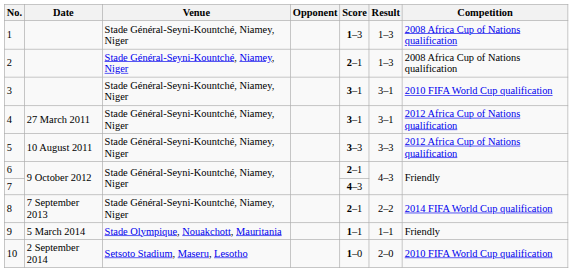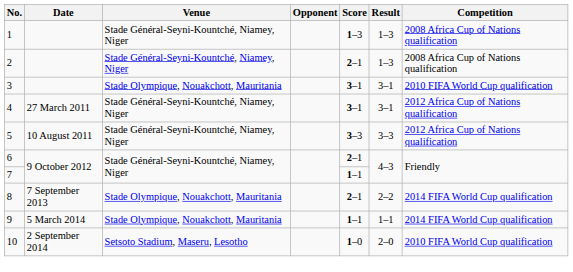 <table class="wikitable sortable">
 <tr>
 <th scope="col">No.</th>
 <th scope="col">Date</th>
 <th scope="col">Venue</th>
 <th scope="col">Opponent</th>
 <th scope="col">Score</th>
 <th scope="col">Result</th>
 <th scope="col">Competition</th>
 </tr>
 <tr>
 <td>1</td>
 <td></td>
 <td>Stade Général-Seyni-Kountché, Niamey, Niger</td>
 <td></td>
 <td align=center><strong>1</strong>–3</td>
 <td align=center>1–3</td>
 <td><a href='#'>2008 Africa Cup of Nations qualification</a></td>
 </tr>
 <tr>
 <td>2</td>
 <td></td>
 <td><a href='#'>Stade Général-Seyni-Kountché</a>, <a href='#'>Niamey</a>, <a href='#'>Niger</a></td>
 <td></td>
 <td align=center><strong>2</strong>–1</td>
 <td align=center>1–3</td>
 <td>2008 Africa Cup of Nations qualification</td>
 </tr>
 <tr>
 <td>3</td>
 <td></td>
-<td>Stade Général-Seyni-Kountché, Niamey, Niger</td>
+<td><a href='#'>Stade Olympique</a>, <a href='#'>Nouakchott</a>, <a href='#'>Mauritania</a></td>
 <td></td>
 <td align=center><strong>3</strong>–1</td>
 <td align=center>3–1</td>
 <td><a href='#'>2010 FIFA World Cup qualification</a></td>
 </tr>
 <tr>
 <td>4</td>
 <td>27 March 2011</td>
 <td>Stade Général-Seyni-Kountché, Niamey, Niger</td>
 <td></td>
 <td align=center><strong>3</strong>–1</td>
 <td align=center>3–1</td>
 <td><a href='#'>2012 Africa Cup of Nations qualification</a></td>
 </tr>
 <tr>
 <td>5</td>
 <td>10 August 2011</td>
 <td>Stade Général-Seyni-Kountché, Niamey, Niger</td>
 <td></td>
 <td align=center><strong>3</strong>–3</td>
 <td align=center>3–3</td>
 <td><a href='#'>2012 Africa Cup of Nations qualification</a></td>
 </tr>
 <tr>
 <td>6</td>
 <td rowspan="2">9 October 2012</td>
 <td rowspan="2">Stade Général-Seyni-Kountché, Niamey, Niger</td>
 <td rowspan="2"></td>
 <td align=center><strong>2</strong>–1</td>
 <td rowspan="2" style="text-align:center">4–3</td>
 <td rowspan="2">Friendly</td>
 </tr>
 <tr>
 <td>7</td>
-<td align=center><strong>4</strong>–3</td>
+<td align=center><strong>1</strong>–1</td>
 </tr>
 <tr>
 <td>8</td>
 <td>7 September 2013</td>
-<td>Stade Général-Seyni-Kountché, Niamey, Niger</td>
+<td><a href='#'>Stade Olympique</a>, <a href='#'>Nouakchott</a>, <a href='#'>Mauritania</a></td>
 <td></td>
 <td align=center><strong>2</strong>–1</td>
 <td align=center>2–2</td>
 <td><a href='#'>2014 FIFA World Cup qualification</a></td>
 </tr>
 <tr>
 <td>9</td>
 <td>5 March 2014</td>
 <td><a href='#'>Stade Olympique</a>, <a href='#'>Nouakchott</a>, <a href='#'>Mauritania</a></td>
 <td></td>
 <td align=center><strong>1</strong>–1</td>
 <td align=center>1–1</td>
-<td>Friendly</td>
+<td><a href='#'>2014 FIFA World Cup qualification</a></td>
 </tr>
 <tr>
 <td>10</td>
 <td>2 September 2014</td>
 <td><a href='#'>Setsoto Stadium</a>, <a href='#'>Maseru</a>, <a href='#'>Lesotho</a></td>
 <td></td>
 <td align=center><strong>1</strong>–0</td>
 <td align=center>2–0</td>
 <td><a href='#'>2010 FIFA World Cup qualification</a></td>
 </tr>
 </table>
